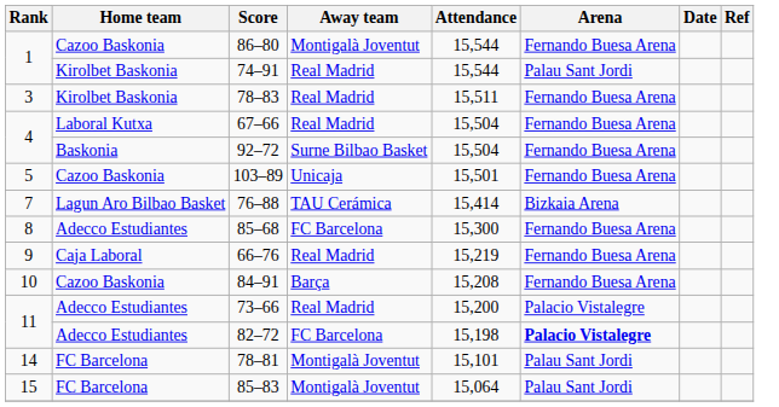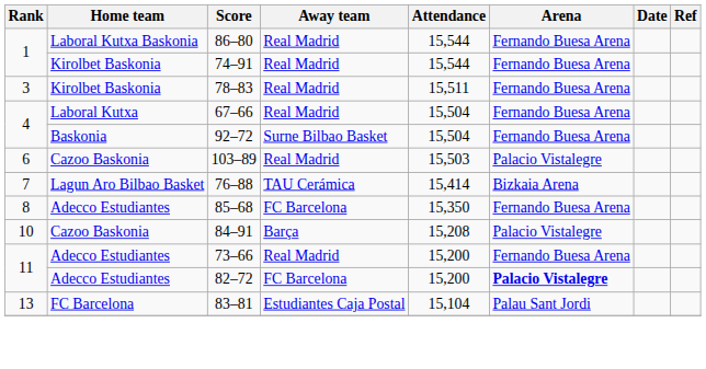 <table class="wikitable sortable">
 <tr>
 <th>Rank</th>
 <th>Home team</th>
 <th>Score</th>
 <th>Away team</th>
 <th>Attendance</th>
 <th>Arena</th>
 <th>Date</th>
 <th>Ref</th>
 </tr>
 <tr>
 <td align=center rowspan=2>1</td>
-<td><a href='#'>Cazoo Baskonia</a></td>
+<td><a href='#'>Laboral Kutxa Baskonia</a></td>
 <td align=center>86–80</td>
-<td><a href='#'>Montigalà Joventut</a></td>
+<td><a href='#'>Real Madrid</a></td>
 <td align=center>15,544</td>
 <td><a href='#'>Fernando Buesa Arena</a></td>
 <td></td>
 <td></td>
 </tr>
 <tr>
 <td><a href='#'>Kirolbet Baskonia</a></td>
 <td align=center>74–91</td>
 <td><a href='#'>Real Madrid</a></td>
 <td align=center>15,544</td>
-<td><a href='#'>Palau Sant Jordi</a></td>
+<td><a href='#'>Fernando Buesa Arena</a></td>
 <td></td>
 <td></td>
 </tr>
 <tr>
 <td align=center>3</td>
 <td><a href='#'>Kirolbet Baskonia</a></td>
 <td align=center>78–83</td>
 <td><a href='#'>Real Madrid</a></td>
 <td align=center>15,511</td>
 <td><a href='#'>Fernando Buesa Arena</a></td>
 <td></td>
 <td></td>
 </tr>
 <tr>
 <td rowspan=2 align=center>4</td>
 <td><a href='#'>Laboral Kutxa</a></td>
 <td align=center>67–66</td>
 <td><a href='#'>Real Madrid</a></td>
 <td align=center>15,504</td>
 <td><a href='#'>Fernando Buesa Arena</a></td>
 <td></td>
 <td></td>
 </tr>
 <tr>
 <td><a href='#'>Baskonia</a></td>
 <td align=center>92–72</td>
 <td><a href='#'>Surne Bilbao Basket</a></td>
 <td align=center>15,504</td>
 <td><a href='#'>Fernando Buesa Arena</a></td>
 <td></td>
 <td></td>
 </tr>
 <tr>
-<td align=center>5</td>
+<td align=center>6</td>
 <td><a href='#'>Cazoo Baskonia</a></td>
 <td align=center>103–89</td>
-<td><a href='#'>Unicaja</a></td>
-<td align=center>15,501</td>
-<td><a href='#'>Fernando Buesa Arena</a></td>
+<td><a href='#'>Real Madrid</a></td>
+<td align=center>15,503</td>
+<td><a href='#'>Palacio Vistalegre</a></td>
 <td></td>
 <td></td>
 </tr>
 <tr>
 <td align=center>7</td>
 <td><a href='#'>Lagun Aro Bilbao Basket</a></td>
 <td align=center>76–88</td>
 <td><a href='#'>TAU Cerámica</a></td>
 <td align=center>15,414</td>
 <td><a href='#'>Bizkaia Arena</a></td>
 <td></td>
 <td></td>
 </tr>
 <tr>
 <td align=center>8</td>
 <td><a href='#'>Adecco Estudiantes</a></td>
 <td align=center>85–68</td>
 <td><a href='#'>FC Barcelona</a></td>
-<td align=center>15,300</td>
-<td><a href='#'>Fernando Buesa Arena</a></td>
-<td></td>
-<td></td>
-</tr>
-<tr>
-<td align=center>9</td>
-<td><a href='#'>Caja Laboral</a></td>
-<td align=center>66–76</td>
-<td><a href='#'>Real Madrid</a></td>
-<td align=center>15,219</td>
+<td align=center>15,350</td>
 <td><a href='#'>Fernando Buesa Arena</a></td>
 <td></td>
 <td></td>
 </tr>
 <tr>
 <td align=center>10</td>
 <td><a href='#'>Cazoo Baskonia</a></td>
 <td align=center>84–91</td>
 <td><a href='#'>Barça</a></td>
 <td align=center>15,208</td>
-<td><a href='#'>Fernando Buesa Arena</a></td>
+<td><a href='#'>Palacio Vistalegre</a></td>
 <td></td>
 <td></td>
 </tr>
 <tr>
 <td align=center rowspan=2>11</td>
 <td><a href='#'>Adecco Estudiantes</a></td>
 <td align=center>73–66</td>
 <td><a href='#'>Real Madrid</a></td>
 <td align=center>15,200</td>
-<td><a href='#'>Palacio Vistalegre</a></td>
+<td><a href='#'>Fernando Buesa Arena</a></td>
 <td></td>
 <td></td>
 </tr>
 <tr>
 <td><a href='#'>Adecco Estudiantes</a></td>
 <td align=center>82–72</td>
 <td><a href='#'>FC Barcelona</a></td>
-<td align=center>15,198</td>
+<td align=center>15,200</td>
 <td><strong><a href='#'>Palacio Vistalegre</a></strong></td>
 <td></td>
 <td></td>
 </tr>
 <tr>
-<td align=center>14</td>
+<td align=center>13</td>
 <td><a href='#'>FC Barcelona</a></td>
-<td align=center>78–81</td>
-<td><a href='#'>Montigalà Joventut</a></td>
-<td align=center>15,101</td>
-<td><a href='#'>Palau Sant Jordi</a></td>
-<td></td>
-<td></td>
-</tr>
-<tr>
-<td align=center>15</td>
-<td><a href='#'>FC Barcelona</a></td>
-<td align=center>85–83</td>
-<td><a href='#'>Montigalà Joventut</a></td>
-<td align=center>15,064</td>
+<td align=center>83–81</td>
+<td><a href='#'>Estudiantes Caja Postal</a></td>
+<td align=center>15,104</td>
 <td><a href='#'>Palau Sant Jordi</a></td>
 <td></td>
 <td></td>
 </tr>
 <tr>
 </tr>
 </table>
